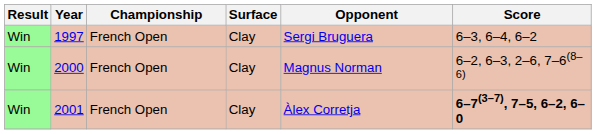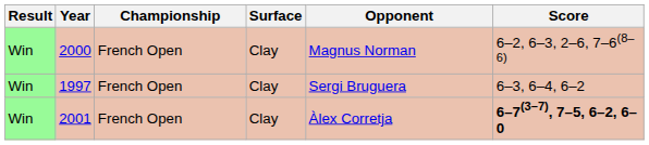 <table class='sortable wikitable'>
 <tr>
 <th style="width:40px">Result</th>
 <th style="width:35px">Year</th>
 <th style="width:160px">Championship</th>
 <th style="width:50px">Surface</th>
 <th style="width:200px">Opponent</th>
 <th style="width:160px" class="unsortable">Score</th>
 </tr>
 <tr style="background:#ebc2af;">
 <td style="background:#98fb98;">Win</td>
+<td><a href='#'>2000</a></td>
+<td>French Open</td>
+<td>Clay</td>
+<td> <a href='#'>Magnus Norman</a></td>
+<td>6–2, 6–3, 2–6, 7–6<sup>(8–6)</sup></td>
+</tr>
+<tr style="background:#ebc2af;">
+<td style="background:#98fb98;">Win</td>
 <td><a href='#'>1997</a></td>
 <td>French Open</td>
 <td>Clay</td>
 <td> <a href='#'>Sergi Bruguera</a></td>
 <td>6–3, 6–4, 6–2</td>
-</tr>
-<tr style="background:#ebc2af;">
-<td style="background:#98fb98;">Win</td>
-<td><a href='#'>2000</a></td>
-<td>French Open</td>
-<td>Clay</td>
-<td> <a href='#'>Magnus Norman</a></td>
-<td>6–2, 6–3, 2–6, 7–6<sup>(8–6)</sup></td>
 </tr>
 <tr style="background:#ebc2af;">
 <td style="background:#98fb98;">Win</td>
 <td><a href='#'>2001</a></td>
 <td>French Open</td>
 <td>Clay</td>
 <td> <a href='#'>Àlex Corretja</a></td>
 <td><strong>6–7<sup>(3–7)</sup>, 7–5, 6–2, 6–0</strong></td>
 </tr>
 </table>
